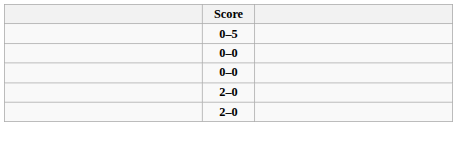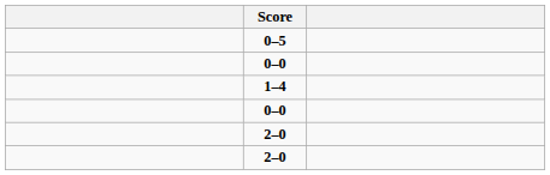 <table class="wikitable" style="text-align: center; font-size:100% ">
 <tr>
 <th align="right" width="250"></th>
 <th width="60">Score</th>
 <th align="left" width="250"></th>
 </tr>
 <tr>
 <td align=left></td>
 <td align=center><strong>0–5</strong></td>
 <td align=left><strong></strong></td>
 </tr>
 <tr>
 <td align=left></td>
 <td align=center><strong>0–0</strong></td>
 <td align=left></td>
 </tr>
 <tr>
 <td align=left></td>
+<td align=center><strong>1–4</strong></td>
+<td align=left><strong></strong></td>
+</tr>
+<tr>
+<td align=left></td>
 <td align=center><strong>0–0</strong></td>
 <td align=left></td>
 </tr>
 <tr>
 <td align=left><strong></strong></td>
 <td align=center><strong>2–0</strong></td>
 <td align=left></td>
 </tr>
 <tr>
 <td align=left><strong></strong></td>
 <td align=center><strong>2–0</strong></td>
 <td align=left></td>
 </tr>
 </table>
